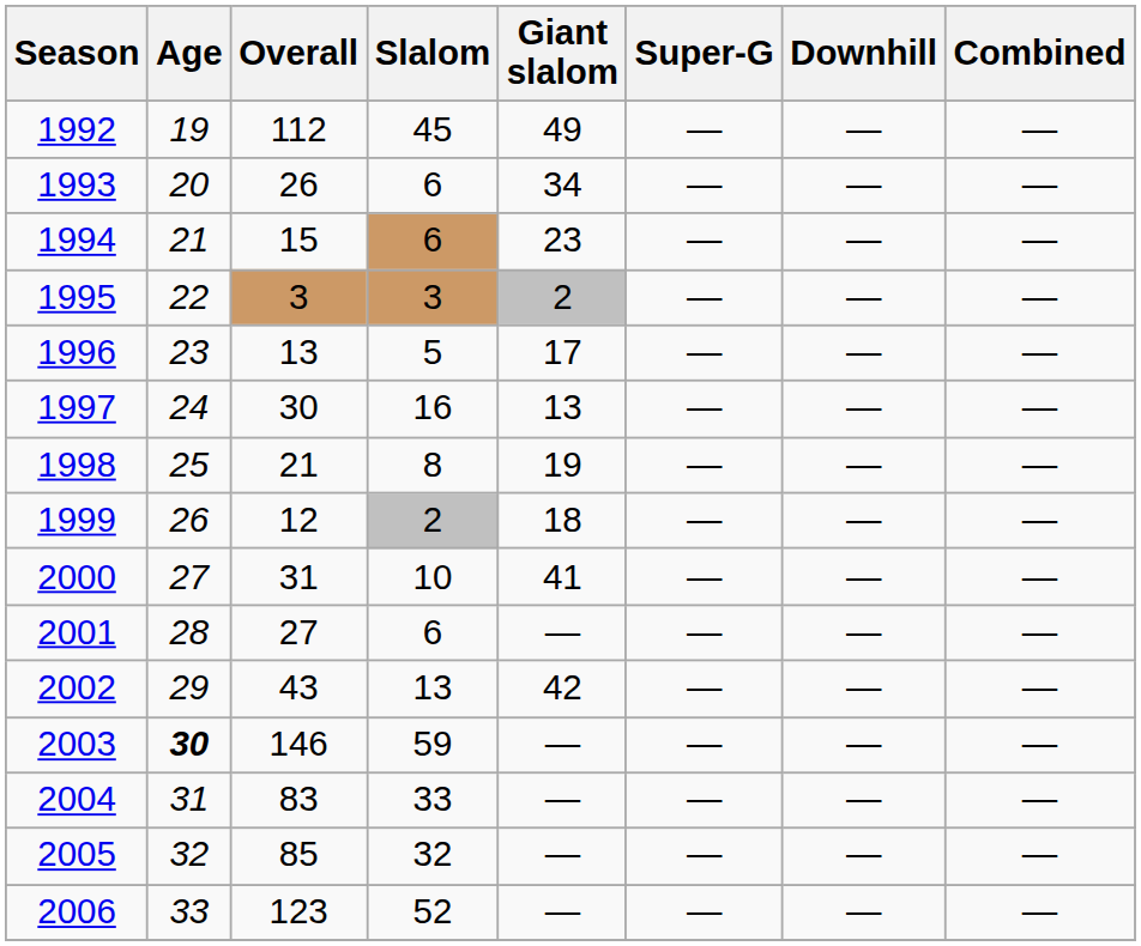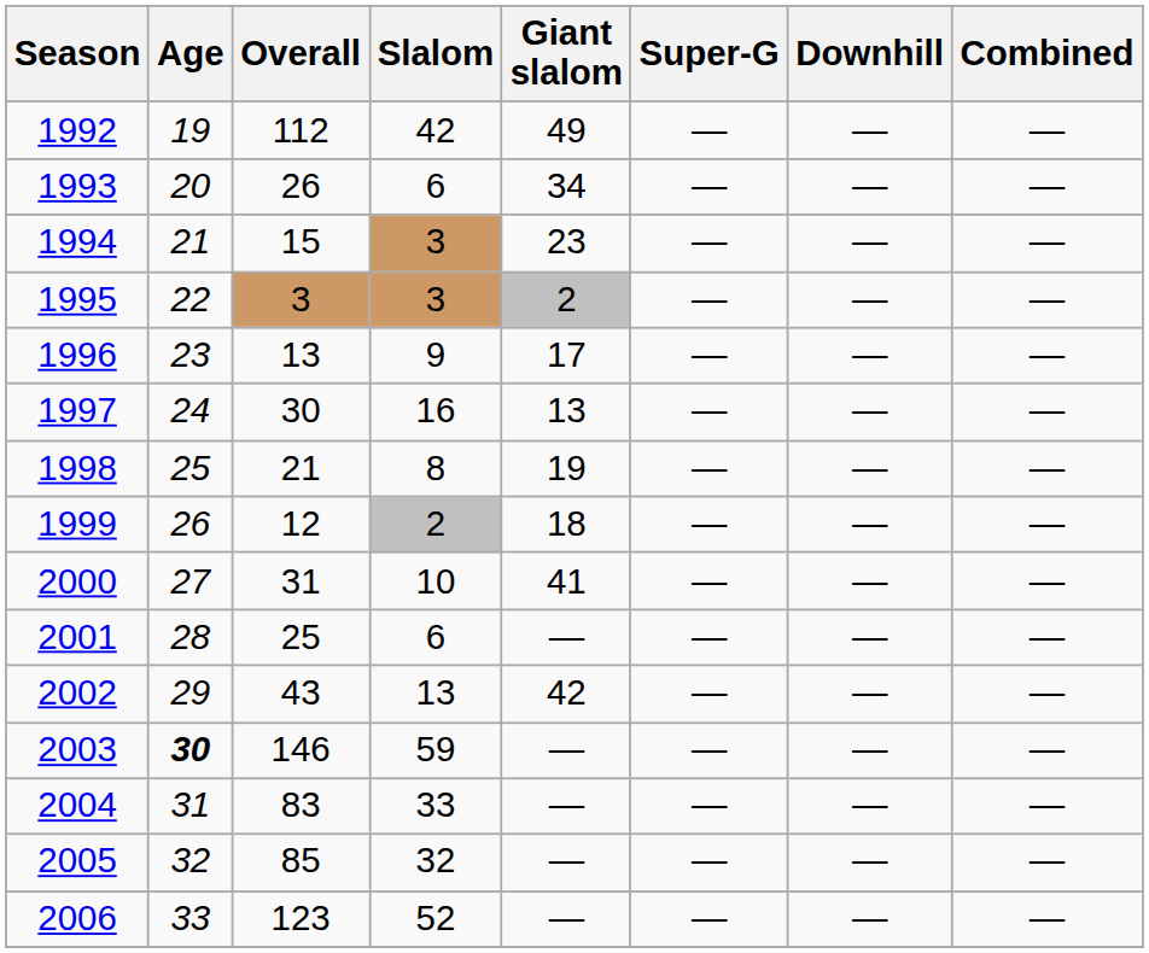 <table class=wikitable style="text-align:center">
 <tr>
 <th>Season</th>
 <th>Age</th>
 <th>Overall</th>
 <th>Slalom</th>
 <th>Giant<br>slalom</th>
 <th>Super-G</th>
 <th>Downhill</th>
 <th>Combined</th>
 </tr>
 <tr>
 <td><a href='#'>1992</a></td>
 <td><em>19</em></td>
 <td>112</td>
-<td>45</td>
+<td>42</td>
 <td>49</td>
 <td>—</td>
 <td>—</td>
 <td>—</td>
 </tr>
 <tr>
 <td><a href='#'>1993</a></td>
 <td><em>20</em></td>
 <td>26</td>
 <td>6</td>
 <td>34</td>
 <td>—</td>
 <td>—</td>
 <td>—</td>
 </tr>
 <tr>
 <td><a href='#'>1994</a></td>
 <td><em>21</em></td>
 <td>15</td>
-<td style="background:#c96;">6</td>
+<td style="background:#c96;">3</td>
 <td>23</td>
 <td>—</td>
 <td>—</td>
 <td>—</td>
 </tr>
 <tr>
 <td><a href='#'>1995</a></td>
 <td><em>22</em></td>
 <td style="background:#c96;">3</td>
 <td style="background:#c96;">3</td>
 <td bgcolor="silver">2</td>
 <td>—</td>
 <td>—</td>
 <td>—</td>
 </tr>
 <tr>
 <td><a href='#'>1996</a></td>
 <td><em>23</em></td>
 <td>13</td>
-<td>5</td>
+<td>9</td>
 <td>17</td>
 <td>—</td>
 <td>—</td>
 <td>—</td>
 </tr>
 <tr>
 <td><a href='#'>1997</a></td>
 <td><em>24</em></td>
 <td>30</td>
 <td>16</td>
 <td>13</td>
 <td>—</td>
 <td>—</td>
 <td>—</td>
 </tr>
 <tr>
 <td><a href='#'>1998</a></td>
 <td><em>25</em></td>
 <td>21</td>
 <td>8</td>
 <td>19</td>
 <td>—</td>
 <td>—</td>
 <td>—</td>
 </tr>
 <tr>
 <td><a href='#'>1999</a></td>
 <td><em>26</em></td>
 <td>12</td>
 <td bgcolor="silver">2</td>
 <td>18</td>
 <td>—</td>
 <td>—</td>
 <td>—</td>
 </tr>
 <tr>
 <td><a href='#'>2000</a></td>
 <td><em>27</em></td>
 <td>31</td>
 <td>10</td>
 <td>41</td>
 <td>—</td>
 <td>—</td>
 <td>—</td>
 </tr>
 <tr>
 <td><a href='#'>2001</a></td>
 <td><em>28</em></td>
-<td>27</td>
+<td>25</td>
 <td>6</td>
 <td>—</td>
 <td>—</td>
 <td>—</td>
 <td>—</td>
 </tr>
 <tr>
 <td><a href='#'>2002</a></td>
 <td><em>29</em></td>
 <td>43</td>
 <td>13</td>
 <td>42</td>
 <td>—</td>
 <td>—</td>
 <td>—</td>
 </tr>
 <tr>
 <td><a href='#'>2003</a></td>
 <td><strong><em>30</em></strong></td>
 <td>146</td>
 <td>59</td>
 <td>—</td>
 <td>—</td>
 <td>—</td>
 <td>—</td>
 </tr>
 <tr>
 <td><a href='#'>2004</a></td>
 <td><em>31</em></td>
 <td>83</td>
 <td>33</td>
 <td>—</td>
 <td>—</td>
 <td>—</td>
 <td>—</td>
 </tr>
 <tr>
 <td><a href='#'>2005</a></td>
 <td><em>32</em></td>
 <td>85</td>
 <td>32</td>
 <td>—</td>
 <td>—</td>
 <td>—</td>
 <td>—</td>
 </tr>
 <tr>
 <td><a href='#'>2006</a></td>
 <td><em>33</em></td>
 <td>123</td>
 <td>52</td>
 <td>—</td>
 <td>—</td>
 <td>—</td>
 <td>—</td>
 </tr>
 <tr>
 </tr>
 </table>
